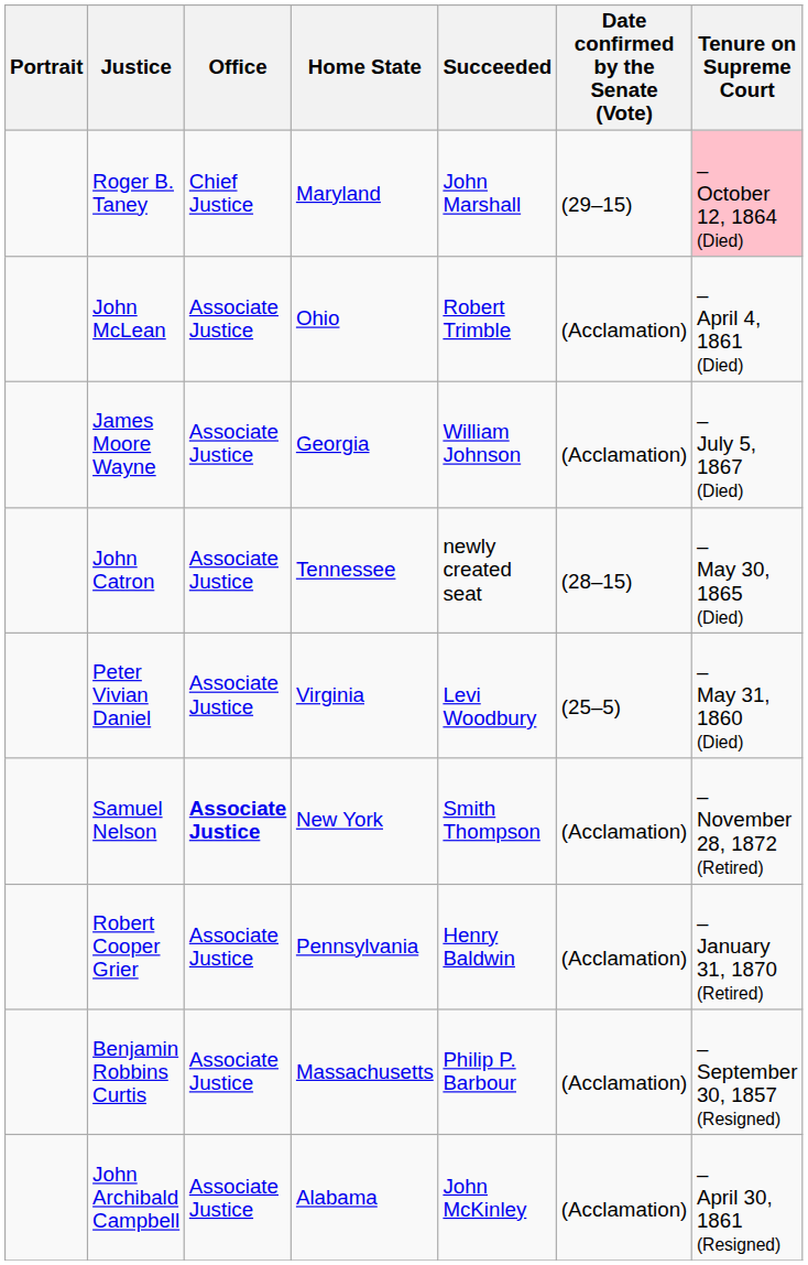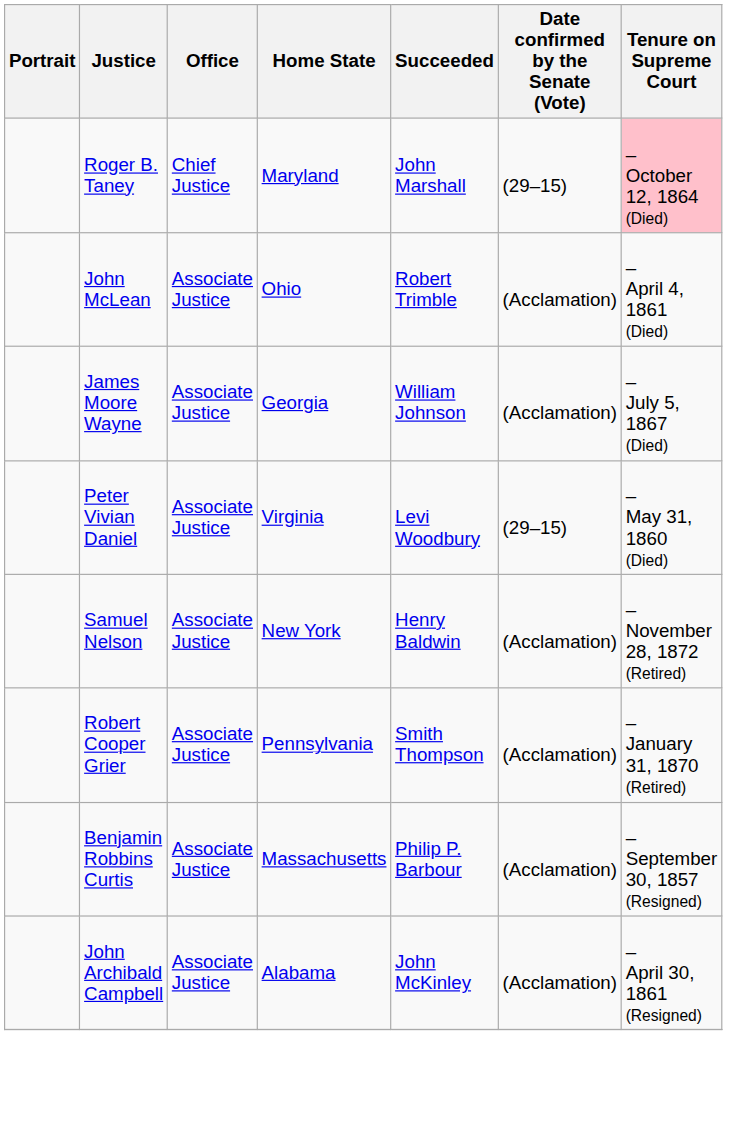 <table class="wikitable sortable">
 <tr>
 <th scope="col" style="width: 10px;">Portrait</th>
 <th scope="col" style="width: 10px;">Justice</th>
 <th scope="col" style="width: 10px;">Office</th>
 <th scope="col" style="width: 10px;">Home State</th>
 <th scope="col" style="width: 10px;">Succeeded</th>
 <th scope="col" style="width: 10px;">Date confirmed by the Senate<br>(Vote)</th>
 <th scope="col" style="width: 10px;">Tenure on Supreme Court</th>
 </tr>
 <tr>
 <td></td>
 <td><a href='#'>Roger B. Taney</a></td>
 <td><a href='#'>Chief Justice</a></td>
 <td><a href='#'>Maryland</a></td>
 <td><a href='#'>John Marshall</a></td>
 <td><br>(29–15)</td>
 <td style="background: pink;"><br>–<br>October 12, 1864<br><small>(Died)</small></td>
 </tr>
 <tr>
 <td></td>
 <td><a href='#'>John McLean</a></td>
 <td><a href='#'>Associate Justice</a></td>
 <td><a href='#'>Ohio</a></td>
 <td><a href='#'>Robert Trimble</a></td>
 <td><br>(Acclamation)</td>
 <td><br>–<br>April 4, 1861<br><small>(Died)</small></td>
 </tr>
 <tr>
 <td></td>
 <td><a href='#'>James Moore Wayne</a></td>
 <td><a href='#'>Associate Justice</a></td>
 <td><a href='#'>Georgia</a></td>
 <td><a href='#'>William Johnson</a></td>
 <td><br>(Acclamation)</td>
 <td><br>–<br>July 5, 1867<br><small>(Died)</small></td>
 </tr>
 <tr>
 <td></td>
-<td><a href='#'>John Catron</a></td>
-<td><a href='#'>Associate Justice</a></td>
-<td><a href='#'>Tennessee</a></td>
-<td>newly created seat</td>
-<td><br>(28–15)</td>
-<td><br>–<br>May 30, 1865<br><small>(Died)</small></td>
-</tr>
-<tr>
-<td></td>
 <td><a href='#'>Peter Vivian Daniel</a></td>
 <td><a href='#'>Associate Justice</a></td>
 <td><a href='#'>Virginia</a></td>
 <td><br><a href='#'>Levi Woodbury</a></td>
-<td><br>(25–5)</td>
+<td><br>(29–15)</td>
 <td><br>–<br>May 31, 1860<br><small>(Died)</small></td>
 </tr>
 <tr>
 <td></td>
 <td><a href='#'>Samuel Nelson</a></td>
-<td><strong><a href='#'>Associate Justice</a></strong></td>
+<td><a href='#'>Associate Justice</a></td>
 <td><a href='#'>New York</a></td>
-<td><a href='#'>Smith Thompson</a></td>
+<td><a href='#'>Henry Baldwin</a></td>
 <td><br>(Acclamation)</td>
 <td><br>–<br>November 28, 1872<br><small>(Retired)</small></td>
 </tr>
 <tr>
 <td></td>
 <td><a href='#'>Robert Cooper Grier</a></td>
 <td><a href='#'>Associate Justice</a></td>
 <td><a href='#'>Pennsylvania</a></td>
-<td><a href='#'>Henry Baldwin</a></td>
+<td><a href='#'>Smith Thompson</a></td>
 <td><br>(Acclamation)</td>
 <td><br>–<br>January 31, 1870<br><small>(Retired)</small></td>
 </tr>
 <tr>
 <td></td>
 <td><a href='#'>Benjamin Robbins Curtis</a></td>
 <td><a href='#'>Associate Justice</a></td>
 <td><a href='#'>Massachusetts</a></td>
 <td><a href='#'>Philip P. Barbour</a></td>
 <td><br>(Acclamation)</td>
 <td><br>–<br>September 30, 1857<br><small>(Resigned)</small></td>
 </tr>
 <tr>
 <td></td>
 <td><a href='#'>John Archibald Campbell</a></td>
 <td><a href='#'>Associate Justice</a></td>
 <td><a href='#'>Alabama</a></td>
 <td><a href='#'>John McKinley</a></td>
 <td><br>(Acclamation)</td>
 <td><br>–<br>April 30, 1861<br><small>(Resigned)</small></td>
 </tr>
 <tr>
 </tr>
 </table>
